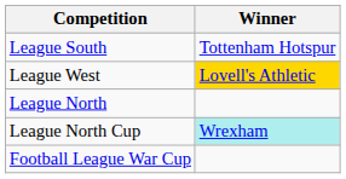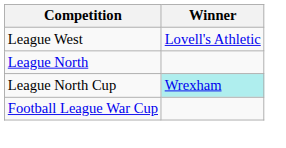 <table class="wikitable">
 <tr>
 <th>Competition</th>
 <th>Winner</th>
 </tr>
 <tr>
-<td><a href='#'>League South</a></td>
-<td><a href='#'>Tottenham Hotspur</a></td>
-</tr>
-<tr>
 <td>League West</td>
-<td style="background: gold;"><a href='#'>Lovell's Athletic</a></td>
+<td><a href='#'>Lovell's Athletic</a></td>
 </tr>
 <tr>
 <td><a href='#'>League North</a></td>
 <td></td>
 </tr>
 <tr>
 <td>League North Cup</td>
 <td style="background: paleturquoise;"><a href='#'>Wrexham</a></td>
 </tr>
 <tr>
 <td><a href='#'>Football League War Cup</a></td>
 <td></td>
 </tr>
 </table>
